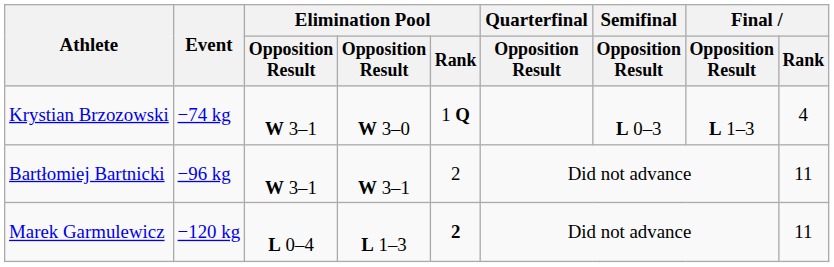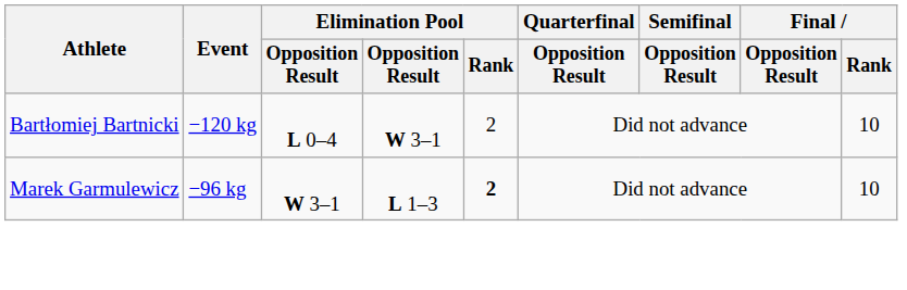 <table class="wikitable" style="font-size:90%">
 <tr>
 <th rowspan="2">Athlete</th>
 <th rowspan="2">Event</th>
 <th colspan=3>Elimination Pool</th>
 <th>Quarterfinal</th>
 <th>Semifinal</th>
 <th colspan=2>Final / </th>
 </tr>
 <tr style="font-size: 95%">
 <th>Opposition<br>Result</th>
 <th>Opposition<br>Result</th>
 <th>Rank</th>
 <th>Opposition<br>Result</th>
 <th>Opposition<br>Result</th>
 <th>Opposition<br>Result</th>
 <th>Rank</th>
 </tr>
 <tr align=center>
-<td align=left><a href='#'>Krystian Brzozowski</a></td>
-<td align=left><a href='#'>−74 kg</a></td>
-<td><br><strong>W</strong> 3–1 <sup></sup></td>
-<td><br><strong>W</strong> 3–0 <sup></sup></td>
-<td>1 <strong>Q</strong></td>
-<td></td>
-<td><br><strong>L</strong> 0–3 <sup></sup></td>
-<td><br><strong>L</strong> 1–3 <sup></sup></td>
-<td>4</td>
-</tr>
-<tr align=center>
 <td align=left><a href='#'>Bartłomiej Bartnicki</a></td>
-<td align=left><a href='#'>−96 kg</a></td>
-<td><br><strong>W</strong> 3–1 <sup></sup></td>
+<td align=left><a href='#'>−120 kg</a></td>
+<td><br><strong>L</strong> 0–4 <sup></sup></td>
 <td><br><strong>W</strong> 3–1 <sup></sup></td>
 <td>2</td>
 <td colspan=3>Did not advance</td>
-<td>11</td>
+<td>10</td>
 </tr>
 <tr align=center>
 <td align=left><a href='#'>Marek Garmulewicz</a></td>
-<td align=left><a href='#'>−120 kg</a></td>
-<td><br><strong>L</strong> 0–4 <sup></sup></td>
+<td align=left><a href='#'>−96 kg</a></td>
+<td><br><strong>W</strong> 3–1 <sup></sup></td>
 <td><br><strong>L</strong> 1–3 <sup></sup></td>
 <td><strong>2</strong></td>
 <td colspan=3>Did not advance</td>
-<td>11</td>
+<td>10</td>
 </tr>
 </table>
